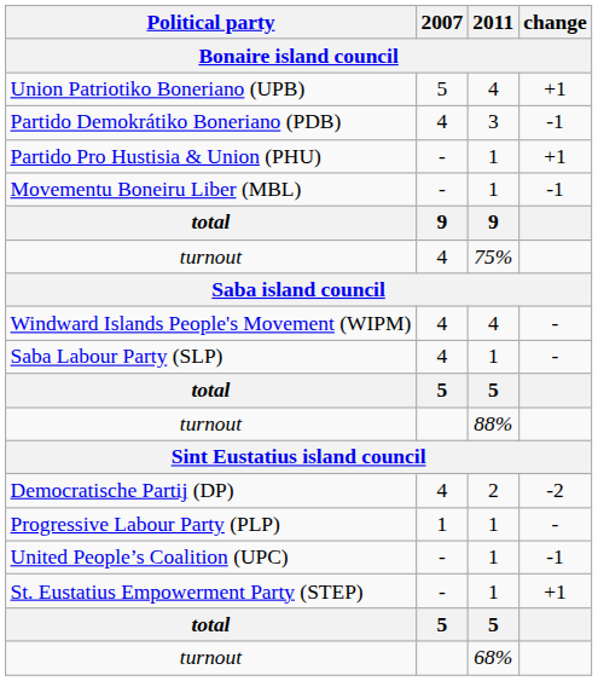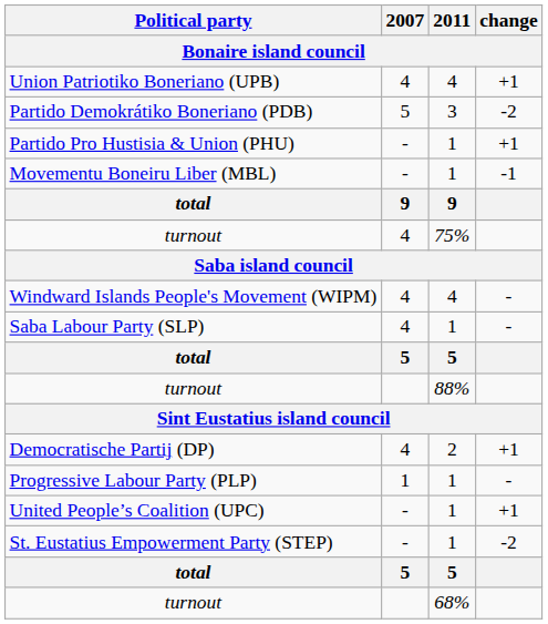 <table class="wikitable" style="text-align:center;">
 <tr>
 <th><a href='#'>Political party</a></th>
 <th>2007</th>
 <th>2011</th>
 <th>change</th>
 </tr>
 <tr>
 <th colspan=5><a href='#'>Bonaire island council</a></th>
 </tr>
 <tr>
 <td style="text-align:left;"><a href='#'>Union Patriotiko Boneriano</a> (UPB)</td>
-<td>5</td>
+<td>4</td>
 <td>4</td>
 <td>+1</td>
 </tr>
 <tr>
 <td style="text-align:left;"><a href='#'>Partido Demokrátiko Boneriano</a> (PDB)</td>
-<td>4</td>
+<td>5</td>
 <td>3</td>
-<td>-1</td>
+<td>-2</td>
 </tr>
 <tr>
 <td style="text-align:left;"><a href='#'>Partido Pro Hustisia & Union</a> (PHU)</td>
 <td>-</td>
 <td>1</td>
 <td>+1</td>
 </tr>
 <tr>
 <td style="text-align:left;"><a href='#'>Movementu Boneiru Liber</a> (MBL)</td>
 <td>-</td>
 <td>1</td>
 <td>-1</td>
 </tr>
 <tr>
 <th><em>total</em></th>
 <th>9</th>
 <th>9</th>
 <th></th>
 </tr>
 <tr>
 <td><em>turnout</em></td>
 <td>4</td>
 <td><em>75%</em></td>
 <td></td>
 </tr>
 <tr>
 <th colspan=5><a href='#'>Saba island council</a></th>
 </tr>
 <tr>
 <td style="text-align:left;"><a href='#'>Windward Islands People's Movement</a> (WIPM)</td>
 <td>4</td>
 <td>4</td>
 <td>-</td>
 </tr>
 <tr>
 <td style="text-align:left;"><a href='#'>Saba Labour Party</a> (SLP)</td>
 <td>4</td>
 <td>1</td>
 <td>-</td>
 </tr>
 <tr>
 <th><em>total</em></th>
 <th>5</th>
 <th>5</th>
 <th></th>
 </tr>
 <tr>
 <td><em>turnout</em></td>
 <td><em> </em></td>
 <td><em>88%</em></td>
 <td></td>
 </tr>
 <tr>
 <th colspan=5><a href='#'>Sint Eustatius island council</a></th>
 </tr>
 <tr>
 <td style="text-align:left;"><a href='#'>Democratische Partij</a> (DP)</td>
 <td>4</td>
 <td>2</td>
-<td>-2</td>
+<td>+1</td>
 </tr>
 <tr>
 <td style="text-align:left;"><a href='#'>Progressive Labour Party</a> (PLP)</td>
 <td>1</td>
 <td>1</td>
 <td>-</td>
 </tr>
 <tr>
 <td style="text-align:left;"><a href='#'>United People’s Coalition</a> (UPC)</td>
 <td>-</td>
 <td>1</td>
-<td>-1</td>
+<td>+1</td>
 </tr>
 <tr>
 <td style="text-align:left;"><a href='#'>St. Eustatius Empowerment Party</a> (STEP)</td>
 <td>-</td>
 <td>1</td>
-<td>+1</td>
+<td>-2</td>
 </tr>
 <tr>
 <th><em>total</em></th>
 <th>5</th>
 <th>5</th>
 <th></th>
 </tr>
 <tr>
 <td><em>turnout</em></td>
 <td><em> </em></td>
 <td><em>68%</em></td>
 <td></td>
 </tr>
 </table>
